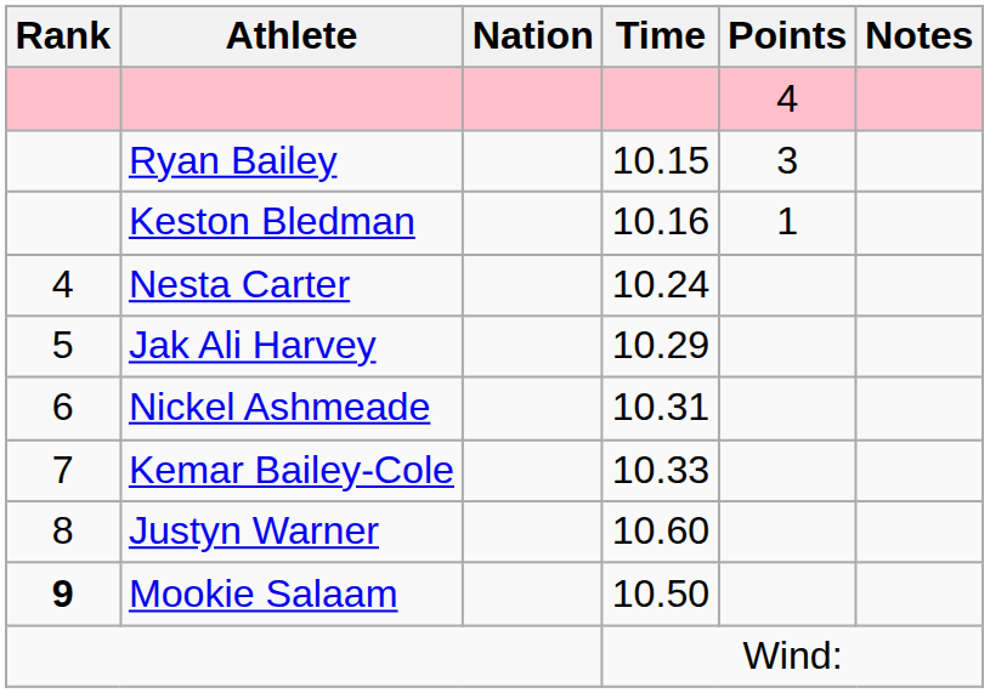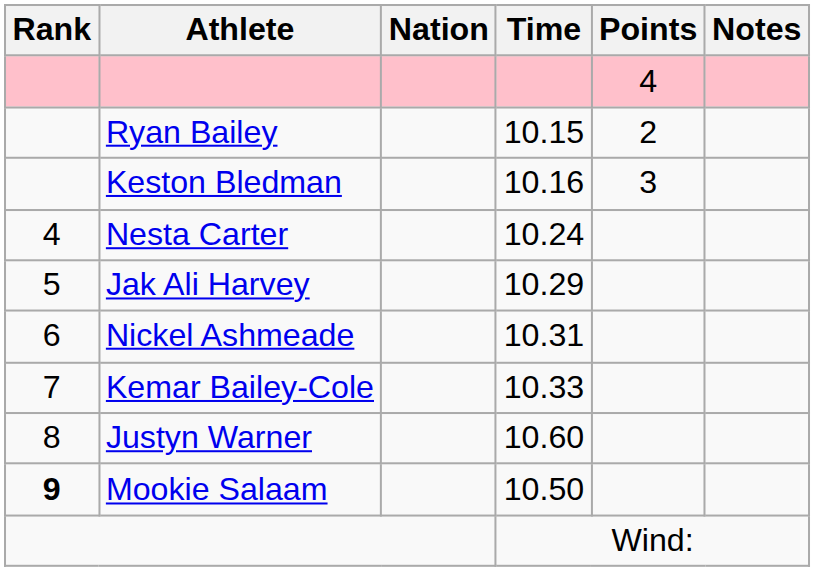 <table class="wikitable mw-datatable sortable" style="text-align:center;">
 <tr>
 <th>Rank</th>
 <th>Athlete</th>
 <th>Nation</th>
 <th>Time</th>
 <th>Points</th>
 <th>Notes</th>
 </tr>
 <tr bgcolor=pink>
 <td></td>
 <td align=left></td>
 <td align=left></td>
 <td></td>
 <td>4</td>
 <td></td>
 </tr>
 <tr>
 <td></td>
 <td align=left><a href='#'>Ryan Bailey</a></td>
 <td align=left></td>
 <td>10.15</td>
-<td>3</td>
+<td>2</td>
 <td></td>
 </tr>
 <tr>
 <td></td>
 <td align=left><a href='#'>Keston Bledman</a></td>
 <td align=left></td>
 <td>10.16</td>
-<td>1</td>
+<td>3</td>
 <td></td>
 </tr>
 <tr>
 <td>4</td>
 <td align=left><a href='#'>Nesta Carter</a></td>
 <td align=left></td>
 <td>10.24</td>
 <td></td>
 <td></td>
 </tr>
 <tr>
 <td>5</td>
 <td align=left><a href='#'>Jak Ali Harvey</a></td>
 <td align=left></td>
 <td>10.29</td>
 <td></td>
 <td></td>
 </tr>
 <tr>
 <td>6</td>
 <td align=left><a href='#'>Nickel Ashmeade</a></td>
 <td align=left></td>
 <td>10.31</td>
 <td></td>
 <td></td>
 </tr>
 <tr>
 <td>7</td>
 <td align=left><a href='#'>Kemar Bailey-Cole</a></td>
 <td align=left></td>
 <td>10.33</td>
 <td></td>
 <td></td>
 </tr>
 <tr>
 <td>8</td>
 <td align=left><a href='#'>Justyn Warner</a></td>
 <td align=left></td>
 <td>10.60</td>
 <td></td>
 <td></td>
 </tr>
 <tr>
 <td><strong>9</strong></td>
 <td align=left><a href='#'>Mookie Salaam</a></td>
 <td align=left></td>
 <td>10.50</td>
 <td></td>
 <td></td>
 </tr>
 <tr class="sortbottom">
 <td colspan=3></td>
 <td colspan=3>Wind: </td>
 </tr>
 </table>
